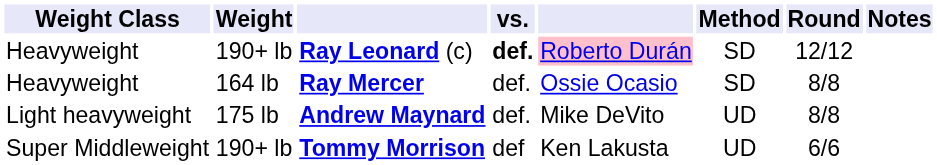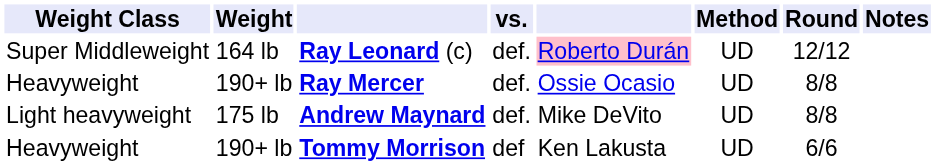 <table class="toccolours" style="font-size: 85%;">
 <tr>
 <th style="background:#e6e8fa; color:#000; text-align:center;">Weight Class</th>
 <th style="background:#e6e8fa; color:#000; text-align:center;">Weight</th>
 <th style="background:#e6e8fa; color:#000; text-align:center;"></th>
 <th style="background:#e6e8fa; color:#000; text-align:center;">vs.</th>
 <th style="background:#e6e8fa; color:#000; text-align:center;"></th>
 <th style="background:#e6e8fa; color:#000; text-align:center;">Method</th>
 <th style="background:#e6e8fa; color:#000; text-align:center;">Round</th>
 <th style="background:#e6e8fa; color:#000; text-align:center;">Notes</th>
 </tr>
 <tr>
-<td>Heavyweight</td>
-<td>190+ lb</td>
+<td>Super Middleweight</td>
+<td>164 lb</td>
 <td><strong><a href='#'>Ray Leonard</a></strong> (c)</td>
-<td><strong>def.</strong></td>
+<td>def.</td>
 <td style="background: pink;"><a href='#'>Roberto Durán</a></td>
-<td align=center>SD</td>
+<td align=center>UD</td>
 <td align=center>12/12</td>
 <td></td>
 </tr>
 <tr>
 <td>Heavyweight</td>
-<td>164 lb</td>
+<td>190+ lb</td>
 <td><strong><a href='#'>Ray Mercer</a></strong></td>
 <td>def.</td>
 <td><a href='#'>Ossie Ocasio</a></td>
-<td align=center>SD</td>
+<td align=center>UD</td>
 <td align=center>8/8</td>
 </tr>
 <tr>
 <td>Light heavyweight</td>
 <td>175 lb</td>
 <td><strong><a href='#'>Andrew Maynard</a></strong></td>
 <td>def.</td>
 <td>Mike DeVito</td>
 <td align=center>UD</td>
 <td align=center>8/8</td>
 </tr>
 <tr>
-<td>Super Middleweight</td>
+<td>Heavyweight</td>
 <td>190+ lb</td>
 <td><strong><a href='#'>Tommy Morrison</a></strong></td>
 <td>def</td>
 <td>Ken Lakusta</td>
 <td align=center>UD</td>
 <td align=center>6/6</td>
 </tr>
 </table>
